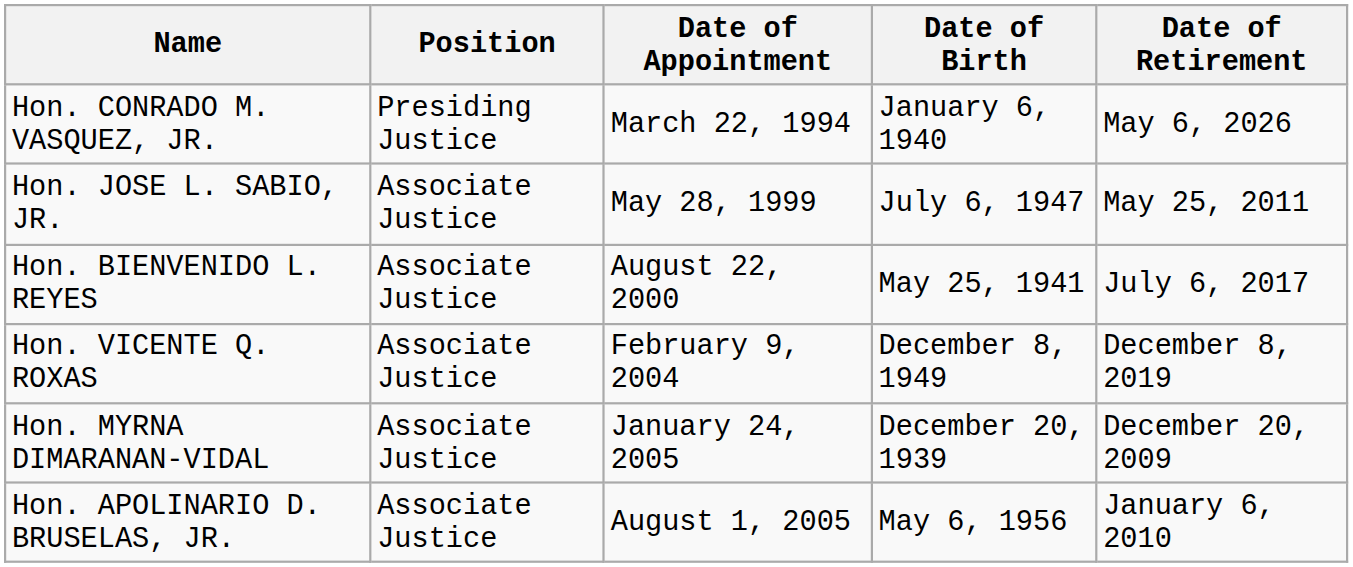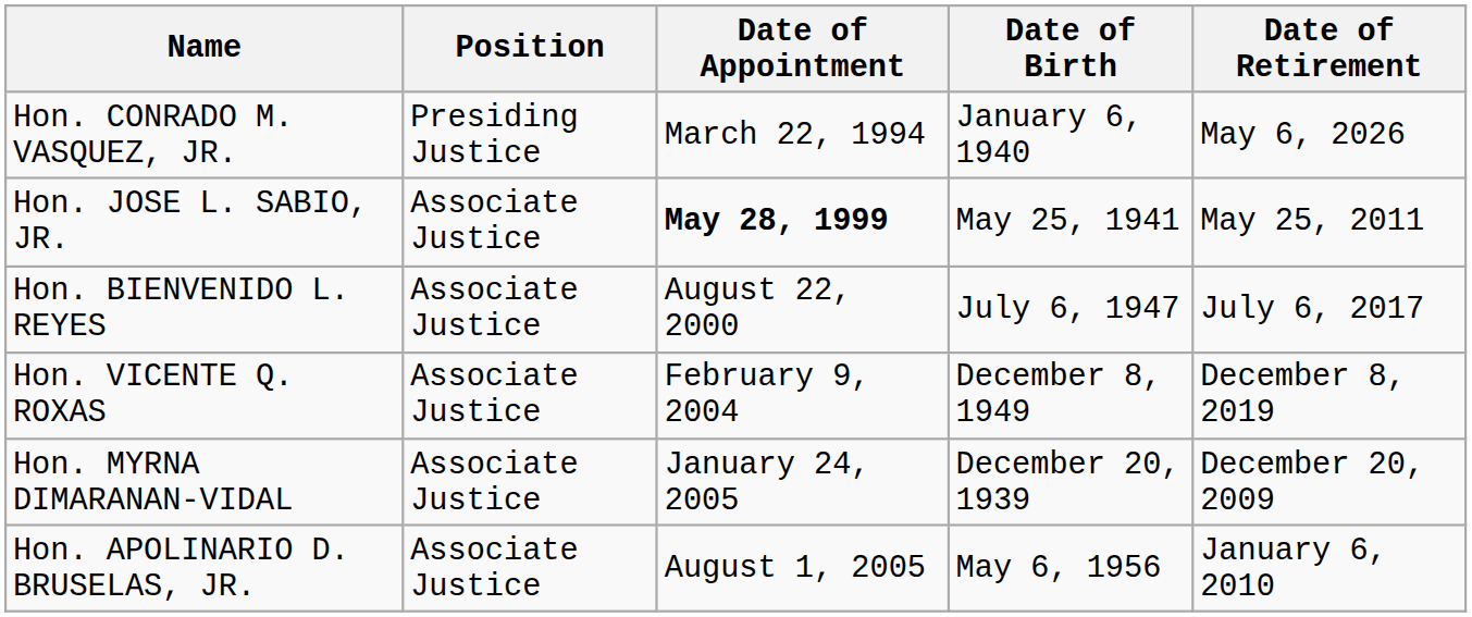 <table class="wikitable">
 <tr>
 <th>Name</th>
 <th>Position</th>
 <th>Date of Appointment</th>
 <th>Date of Birth</th>
 <th>Date of Retirement</th>
 </tr>
 <tr>
 <td>Hon. CONRADO M. VASQUEZ, JR.</td>
 <td>Presiding Justice</td>
 <td>March 22, 1994</td>
 <td>January 6, 1940</td>
 <td>May 6, 2026</td>
 </tr>
 <tr>
 <td>Hon. JOSE L. SABIO, JR.</td>
 <td>Associate Justice</td>
-<td>May 28, 1999</td>
-<td>July 6, 1947</td>
+<td><strong>May 28, 1999</strong></td>
+<td>May 25, 1941</td>
 <td>May 25, 2011</td>
 </tr>
 <tr>
 <td>Hon. BIENVENIDO L. REYES</td>
 <td>Associate Justice</td>
 <td>August 22, 2000</td>
-<td>May 25, 1941</td>
+<td>July 6, 1947</td>
 <td>July 6, 2017</td>
 </tr>
 <tr>
 <td>Hon. VICENTE Q. ROXAS</td>
 <td>Associate Justice</td>
 <td>February 9, 2004</td>
 <td>December 8, 1949</td>
 <td>December 8, 2019</td>
 </tr>
 <tr>
 <td>Hon. MYRNA DIMARANAN-VIDAL</td>
 <td>Associate Justice</td>
 <td>January 24, 2005</td>
 <td>December 20, 1939</td>
 <td>December 20, 2009</td>
 </tr>
 <tr>
 <td>Hon. APOLINARIO D. BRUSELAS, JR.</td>
 <td>Associate Justice</td>
 <td>August 1, 2005</td>
 <td>May 6, 1956</td>
 <td>January 6, 2010</td>
 </tr>
 </table>
